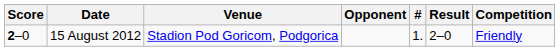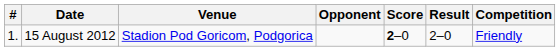 <table class="wikitable">
 <tr>
-<th>Score</th>
+<th>#</th>
 <th>Date</th>
 <th>Venue</th>
 <th>Opponent</th>
-<th>#</th>
+<th>Score</th>
 <th>Result</th>
 <th>Competition</th>
 </tr>
 <tr>
-<td><strong>2</strong>–0</td>
+<td>1.</td>
 <td>15 August 2012</td>
 <td><a href='#'>Stadion Pod Goricom</a>, <a href='#'>Podgorica</a></td>
 <td></td>
-<td>1.</td>
+<td><strong>2</strong>–0</td>
 <td>2–0</td>
 <td><a href='#'>Friendly</a></td>
 </tr>
 </table>
